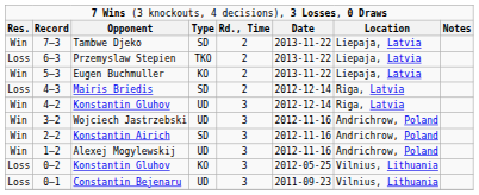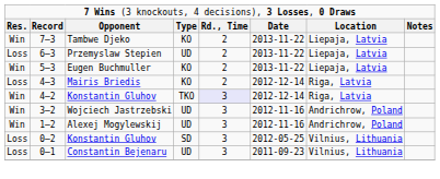 <table class="wikitable" style="text-align:center;">
 <tr>
 <td colspan=8><strong>7 Wins</strong> (3 knockouts, 4 decisions), <strong>3 Losses</strong>, <strong>0 Draws</strong></td>
 </tr>
 <tr>
 <th>Res.</th>
 <th>Record</th>
 <th>Opponent</th>
 <th>Type</th>
 <th>Rd., Time</th>
 <th>Date</th>
 <th>Location</th>
 <th>Notes</th>
 </tr>
 <tr>
 <td>Win</td>
 <td>7–3</td>
 <td align=left> Tambwe Djeko</td>
-<td>SD</td>
+<td>KO</td>
 <td>2 </td>
 <td>2013-11-22</td>
 <td align=left>Liepaja, <a href='#'>Latvia</a></td>
 <td align=left></td>
 </tr>
 <tr>
 <td>Loss</td>
 <td>6–3</td>
 <td align=left> Przemyslaw Stepien</td>
-<td>TKO</td>
+<td>UD</td>
 <td>2 </td>
 <td>2013-11-22</td>
 <td align=left>Liepaja, <a href='#'>Latvia</a></td>
 <td align=left></td>
 </tr>
 <tr>
 <td>Win</td>
 <td>5–3</td>
 <td align=left> Eugen Buchmuller</td>
 <td>KO</td>
 <td>2 </td>
 <td>2013-11-22</td>
 <td align=left>Liepaja, <a href='#'>Latvia</a></td>
 <td align=left></td>
 </tr>
 <tr>
 <td>Loss</td>
 <td>4–3</td>
 <td align=left> <a href='#'>Mairis Briedis</a></td>
-<td>SD</td>
+<td>KO</td>
 <td>2 </td>
 <td>2012-12-14</td>
 <td align=left>Riga, <a href='#'>Latvia</a></td>
 <td align=left></td>
 </tr>
 <tr>
 <td>Win</td>
 <td>4–2</td>
 <td align=left> <a href='#'>Konstantin Gluhov</a></td>
-<td>UD</td>
-<td>3 </td>
+<td>TKO</td>
+<td style="background: lavender;">3 </td>
 <td>2012-12-14</td>
 <td align=left>Riga, <a href='#'>Latvia</a></td>
 <td align=left></td>
 </tr>
 <tr>
 <td>Win</td>
 <td>3–2</td>
 <td align=left> Wojciech Jastrzebski</td>
 <td>UD</td>
-<td>3 </td>
-<td>2012-11-16</td>
-<td align=left>Andrichrow, <a href='#'>Poland</a></td>
-<td align=left></td>
-</tr>
-<tr>
-<td>Win</td>
-<td>2–2</td>
-<td align=left> <a href='#'>Konstantin Airich</a></td>
-<td>SD</td>
 <td>3 </td>
 <td>2012-11-16</td>
 <td align=left>Andrichrow, <a href='#'>Poland</a></td>
 <td align=left></td>
 </tr>
 <tr>
 <td>Win</td>
 <td>1–2</td>
 <td align=left> Alexej Mogylewskij</td>
 <td>UD</td>
 <td>3 </td>
 <td>2012-11-16</td>
 <td align=left>Andrichrow, <a href='#'>Poland</a></td>
 <td align=left></td>
 </tr>
 <tr>
 <td>Loss</td>
 <td>0–2</td>
 <td align=left> <a href='#'>Konstantin Gluhov</a></td>
-<td>KO</td>
+<td>SD</td>
 <td>3 </td>
 <td>2012-05-25</td>
 <td align=left>Vilnius, <a href='#'>Lithuania</a></td>
 <td align=left></td>
 </tr>
 <tr>
 <td>Loss</td>
 <td>0–1</td>
 <td align=left> <a href='#'>Constantin Bejenaru</a></td>
 <td>UD</td>
 <td>3 </td>
 <td>2011-09-23</td>
 <td align=left>Vilnius, <a href='#'>Lithuania</a></td>
 <td align=left></td>
 </tr>
 <tr>
 </tr>
 </table>
